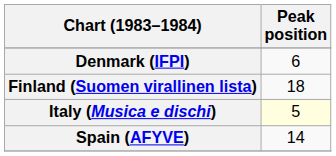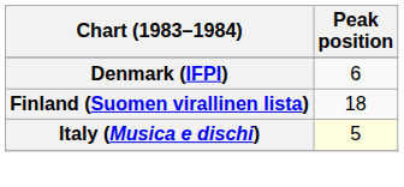 <table class="wikitable sortable plainrowheaders" style="text-align:center">
 <tr>
 <th scope="col">Chart (1983–1984)</th>
 <th scope="col">Peak<br>position</th>
 </tr>
 <tr>
 </tr>
 <tr>
 <th scope="row">Denmark (<a href='#'>IFPI</a>)</th>
 <td>6</td>
 </tr>
 <tr>
 <th scope="row">Finland (<a href='#'>Suomen virallinen lista</a>)</th>
 <td>18</td>
 </tr>
 <tr>
 <th scope="row">Italy (<em><a href='#'>Musica e dischi</a></em>)</th>
 <td style="background: lightyellow;">5</td>
 </tr>
 <tr>
-<th scope="row">Spain (<a href='#'>AFYVE</a>)</th>
-<td>14</td>
-</tr>
-<tr>
 </tr>
 <tr>
 </tr>
 <tr>
 </tr>
 </table>
